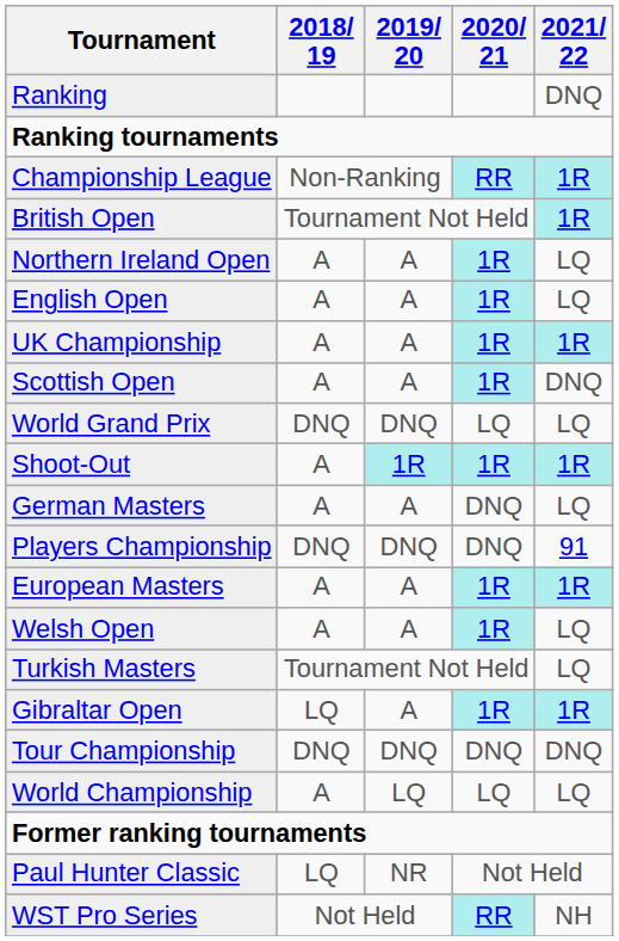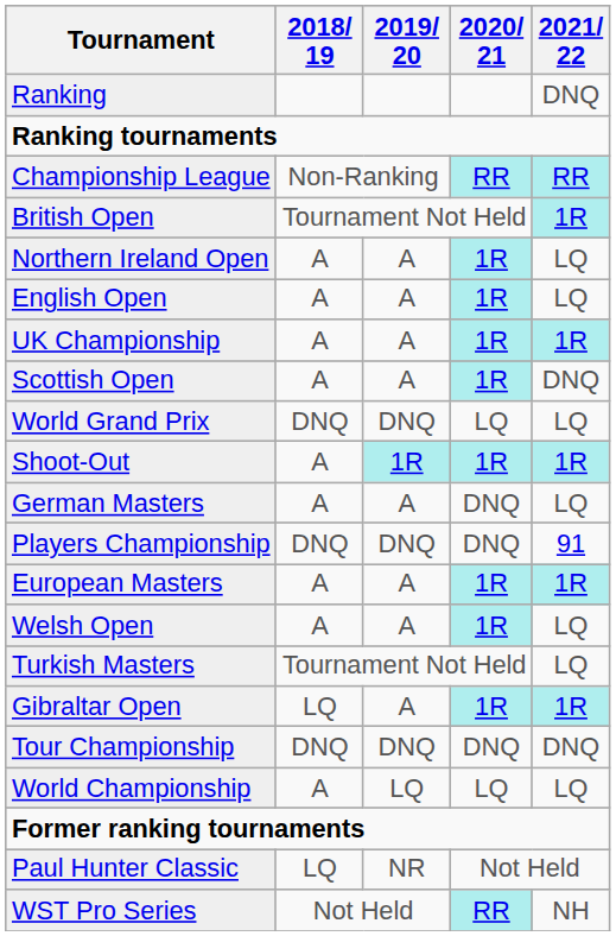 <table class="wikitable" style="font-size:85%;">
 <tr>
 <th>Tournament</th>
 <th><a href='#'>2018/<br>19</a></th>
 <th><a href='#'>2019/<br>20</a></th>
 <th><a href='#'>2020/<br>21</a></th>
 <th><a href='#'>2021/<br>22</a></th>
 </tr>
 <tr>
 <td style="background:#EFEFEF;"><a href='#'>Ranking</a></td>
 <td align="center"></td>
 <td align="center"></td>
 <td align="center"></td>
 <td align="center" style="color:#555555;">DNQ</td>
 </tr>
 <tr>
 <td colspan="10"><strong>Ranking tournaments</strong></td>
 </tr>
 <tr>
 <td style="background:#EFEFEF;"><a href='#'>Championship League</a></td>
 <td align="center" colspan="2" style="color:#555555;">Non-Ranking</td>
 <td align="center" style="background:#afeeee;"><a href='#'>RR</a></td>
-<td align="center" style="background:#afeeee;"><a href='#'>1R</a></td>
+<td align="center" style="background:#afeeee;"><a href='#'>RR</a></td>
 </tr>
 <tr>
 <td style="background:#EFEFEF;"><a href='#'>British Open</a></td>
 <td align="center" colspan="3" style="color:#555555;">Tournament Not Held</td>
 <td align="center" style="background:#afeeee;"><a href='#'>1R</a></td>
 </tr>
 <tr>
 <td style="background:#EFEFEF;"><a href='#'>Northern Ireland Open</a></td>
 <td align="center" style="color:#555555;">A</td>
 <td align="center" style="color:#555555;">A</td>
 <td align="center" style="background:#afeeee;"><a href='#'>1R</a></td>
 <td align="center" style="color:#555555;">LQ</td>
 </tr>
 <tr>
 <td style="background:#EFEFEF;"><a href='#'>English Open</a></td>
 <td align="center" style="color:#555555;">A</td>
 <td align="center" style="color:#555555;">A</td>
 <td align="center" style="background:#afeeee;"><a href='#'>1R</a></td>
 <td align="center" style="color:#555555;">LQ</td>
 </tr>
 <tr>
 <td style="background:#EFEFEF;"><a href='#'>UK Championship</a></td>
 <td align="center" style="color:#555555;">A</td>
 <td align="center" style="color:#555555;">A</td>
 <td align="center" style="background:#afeeee;"><a href='#'>1R</a></td>
 <td align="center" style="background:#afeeee;"><a href='#'>1R</a></td>
 </tr>
 <tr>
 <td style="background:#EFEFEF;"><a href='#'>Scottish Open</a></td>
 <td align="center" style="color:#555555;">A</td>
 <td align="center" style="color:#555555;">A</td>
 <td align="center" style="background:#afeeee;"><a href='#'>1R</a></td>
 <td align="center" style="color:#555555;">DNQ</td>
 </tr>
 <tr>
 <td style="background:#EFEFEF;"><a href='#'>World Grand Prix</a></td>
 <td align="center" style="color:#555555;">DNQ</td>
 <td align="center" style="color:#555555;">DNQ</td>
 <td align="center" style="color:#555555;">LQ</td>
 <td align="center" style="color:#555555;">LQ</td>
 </tr>
 <tr>
 <td style="background:#EFEFEF;"><a href='#'>Shoot-Out</a></td>
 <td align="center" style="color:#555555;">A</td>
 <td align="center" style="background:#afeeee;"><a href='#'>1R</a></td>
 <td align="center" style="background:#afeeee;"><a href='#'>1R</a></td>
 <td align="center" style="background:#afeeee;"><a href='#'>1R</a></td>
 </tr>
 <tr>
 <td style="background:#EFEFEF;"><a href='#'>German Masters</a></td>
 <td align="center" style="color:#555555;">A</td>
 <td align="center" style="color:#555555;">A</td>
 <td align="center" style="color:#555555;">DNQ</td>
 <td align="center" style="color:#555555;">LQ</td>
 </tr>
 <tr>
 <td style="background:#EFEFEF;"><a href='#'>Players Championship</a></td>
 <td align="center" style="color:#555555;">DNQ</td>
 <td align="center" style="color:#555555;">DNQ</td>
 <td align="center" style="color:#555555;">DNQ</td>
 <td align="center"><a href='#'>91</a></td>
 </tr>
 <tr>
 <td style="background:#EFEFEF;"><a href='#'>European Masters</a></td>
 <td align="center" style="color:#555555;">A</td>
 <td align="center" style="color:#555555;">A</td>
 <td align="center" style="background:#afeeee;"><a href='#'>1R</a></td>
 <td align="center" style="background:#afeeee;"><a href='#'>1R</a></td>
 </tr>
 <tr>
 <td style="background:#EFEFEF;"><a href='#'>Welsh Open</a></td>
 <td align="center" style="color:#555555;">A</td>
 <td align="center" style="color:#555555;">A</td>
 <td align="center" style="background:#afeeee;"><a href='#'>1R</a></td>
 <td align="center" style="color:#555555;">LQ</td>
 </tr>
 <tr>
 <td style="background:#EFEFEF;"><a href='#'>Turkish Masters</a></td>
 <td align="center" colspan="3" style="color:#555555;">Tournament Not Held</td>
 <td align="center" style="color:#555555;">LQ</td>
 </tr>
 <tr>
 <td style="background:#EFEFEF;"><a href='#'>Gibraltar Open</a></td>
 <td align="center" style="color:#555555;">LQ</td>
 <td align="center" style="color:#555555;">A</td>
 <td align="center" style="background:#afeeee;"><a href='#'>1R</a></td>
 <td align="center" style="background:#afeeee;"><a href='#'>1R</a></td>
 </tr>
 <tr>
 <td style="background:#EFEFEF;"><a href='#'>Tour Championship</a></td>
 <td align="center" style="color:#555555;">DNQ</td>
 <td align="center" style="color:#555555;">DNQ</td>
 <td align="center" style="color:#555555;">DNQ</td>
 <td align="center" style="color:#555555;">DNQ</td>
 </tr>
 <tr>
 <td style="background:#EFEFEF;"><a href='#'>World Championship</a></td>
 <td align="center" style="color:#555555;">A</td>
 <td align="center" style="color:#555555;">LQ</td>
 <td align="center" style="color:#555555;">LQ</td>
 <td align="center" style="color:#555555;">LQ</td>
 </tr>
 <tr>
 <td colspan="10"><strong>Former ranking tournaments</strong></td>
 </tr>
 <tr>
 <td style="background:#EFEFEF;"><a href='#'>Paul Hunter Classic</a></td>
 <td align="center" style="color:#555555;">LQ</td>
 <td align="center" style="color:#555555;">NR</td>
 <td align="center" colspan="2" style="color:#555555;">Not Held</td>
 </tr>
 <tr>
 <td style="background:#EFEFEF;"><a href='#'>WST Pro Series</a></td>
 <td align="center" colspan="2" style="color:#555555;">Not Held</td>
 <td align="center" style="background:#afeeee;"><a href='#'>RR</a></td>
 <td align="center" style="color:#555555;">NH</td>
 </tr>
 </table>
